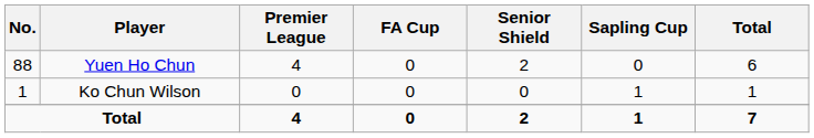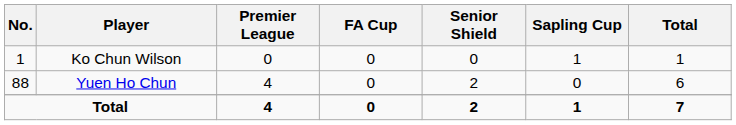 <table class="wikitable sortable alternance"  style="text-align:center">
 <tr>
 <th width=10><strong>No.</strong></th>
 <th scope="col" style="width:180px;"><strong>Player</strong></th>
 <th width=100>Premier League</th>
 <th width=100>FA Cup</th>
 <th width=100>Senior Shield</th>
 <th width=100>Sapling Cup</th>
 <th width=100>Total</th>
 </tr>
 <tr>
+<td>1</td>
+<td> Ko Chun Wilson</td>
+<td>0</td>
+<td>0</td>
+<td>0</td>
+<td>1</td>
+<td>1</td>
+</tr>
+<tr>
 <td>88</td>
 <td> <a href='#'>Yuen Ho Chun</a></td>
 <td>4</td>
 <td>0</td>
 <td>2</td>
 <td>0</td>
 <td>6</td>
-</tr>
-<tr>
-<td>1</td>
-<td> Ko Chun Wilson</td>
-<td>0</td>
-<td>0</td>
-<td>0</td>
-<td>1</td>
-<td>1</td>
 </tr>
 <tr>
 </tr>
 <tr class="sortbottom">
 <td colspan="2"><strong>Total</strong></td>
 <td><strong>4</strong></td>
 <td><strong>0</strong></td>
 <td><strong>2</strong></td>
 <td><strong>1</strong></td>
 <td><strong>7</strong></td>
 </tr>
 </table>
